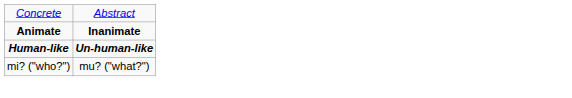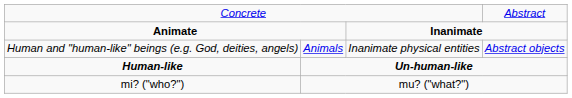 <table class="wikitable" style="text-align:center;">
 <tr>
 <td colspan="3"><em><a href='#'>Concrete</a></em></td>
 <td><em><a href='#'>Abstract</a></em></td>
 </tr>
 <tr>
 <td colspan="2"><strong>Animate</strong></td>
 <td colspan="2"><strong>Inanimate</strong></td>
 </tr>
 <tr>
+<td><em>Human and "human-like" beings (e.g. God, deities, angels)</em></td>
+<td><em><a href='#'>Animals</a></em></td>
+<td><em>Inanimate physical entities</em></td>
+<td><em><a href='#'>Abstract objects</a></em></td>
+</tr>
+<tr>
 <td><strong><em>Human-like</em></strong></td>
 <td colspan="3"><strong><em>Un-human-like</em></strong></td>
 </tr>
 <tr>
 <td>mi? ("who?")</td>
 <td colspan="3">mu? ("what?")</td>
 </tr>
 </table>
